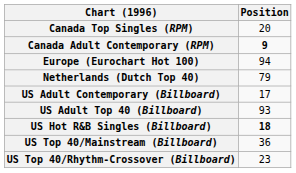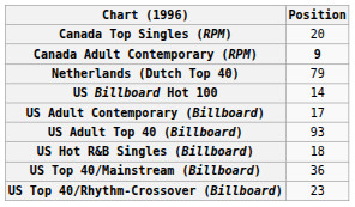 <table class="wikitable plainrowheaders sortable">
 <tr>
 <th>Chart (1996)</th>
 <th>Position</th>
 </tr>
 <tr>
 <th scope="row">Canada Top Singles (<em>RPM</em>)</th>
 <td style="text-align:center;">20</td>
 </tr>
 <tr>
 <th scope="row">Canada Adult Contemporary (<em>RPM</em>)</th>
 <td style="text-align:center;"><strong>9</strong></td>
 </tr>
 <tr>
-<th scope="row">Europe (Eurochart Hot 100)</th>
-<td align="center">94</td>
+<th scope="row">Netherlands (Dutch Top 40)</th>
+<td style="text-align:center;">79</td>
 </tr>
 <tr>
-<th scope="row">Netherlands (Dutch Top 40)</th>
-<td style="text-align:center;">79</td>
+<th scope="row">US <em>Billboard</em> Hot 100</th>
+<td style="text-align:center;">14</td>
 </tr>
 <tr>
 <th scope="row">US Adult Contemporary (<em>Billboard</em>)</th>
 <td style="text-align:center;">17</td>
 </tr>
 <tr>
 <th scope="row">US Adult Top 40 (<em>Billboard</em>)</th>
 <td style="text-align:center;">93</td>
 </tr>
 <tr>
 <th scope="row">US Hot R&B Singles (<em>Billboard</em>)</th>
-<td style="text-align:center;"><strong>18</strong></td>
+<td style="text-align:center;">18</td>
 </tr>
 <tr>
 <th scope="row">US Top 40/Mainstream (<em>Billboard</em>)</th>
 <td style="text-align:center;">36</td>
 </tr>
 <tr>
 <th scope="row">US Top 40/Rhythm-Crossover (<em>Billboard</em>)</th>
 <td style="text-align:center;">23</td>
 </tr>
 </table>
